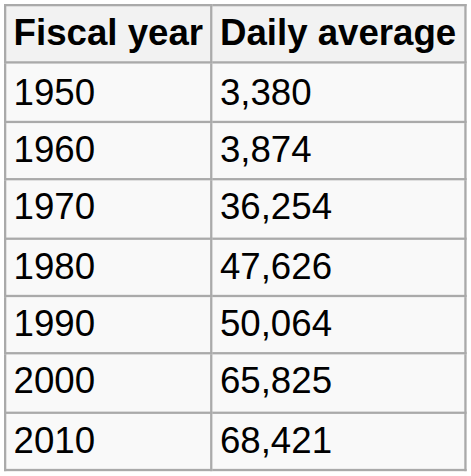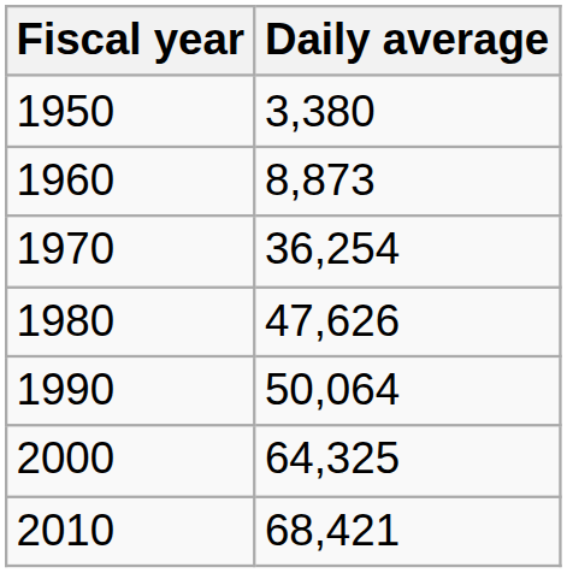 <table class="wikitable">
 <tr>
 <th>Fiscal year</th>
 <th>Daily average</th>
 </tr>
 <tr>
 <td>1950</td>
 <td>3,380</td>
 </tr>
 <tr>
 <td>1960</td>
-<td>3,874</td>
+<td>8,873</td>
 </tr>
 <tr>
 <td>1970</td>
 <td>36,254</td>
 </tr>
 <tr>
 <td>1980</td>
 <td>47,626</td>
 </tr>
 <tr>
 <td>1990</td>
 <td>50,064</td>
 </tr>
 <tr>
 <td>2000</td>
-<td>65,825</td>
+<td>64,325</td>
 </tr>
 <tr>
 <td>2010</td>
 <td>68,421</td>
 </tr>
 </table>
